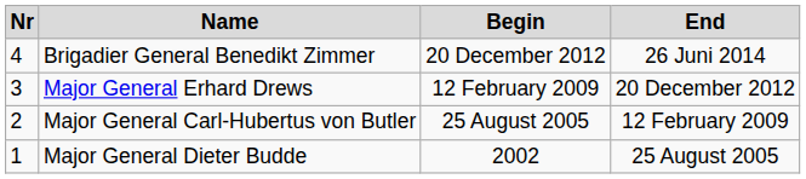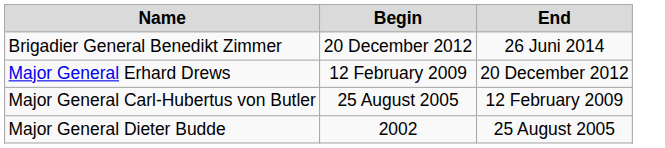 <table class="wikitable">
 <tr>
-<th style="background:#dadada"><strong>Nr</strong></th>
 <th style="background:#dadada"><strong>Name</strong></th>
 <th style="background:#dadada"><strong>Begin</strong></th>
 <th style="background:#dadada"><strong>End</strong></th>
 </tr>
 <tr>
-<td>4</td>
 <td>Brigadier General Benedikt Zimmer</td>
 <td align="center">20 December 2012</td>
 <td align="center">26 Juni 2014</td>
 </tr>
 <tr>
-<td>3</td>
 <td><a href='#'>Major General</a> Erhard Drews</td>
 <td align="center">12 February 2009</td>
 <td align="center">20 December 2012</td>
 </tr>
 <tr>
-<td>2</td>
 <td>Major General Carl-Hubertus von Butler</td>
 <td align="center">25 August 2005</td>
 <td align="center">12 February 2009</td>
 </tr>
 <tr>
-<td>1</td>
 <td>Major General Dieter Budde</td>
 <td align="center">2002</td>
 <td align="center">25 August 2005</td>
 </tr>
 </table>
